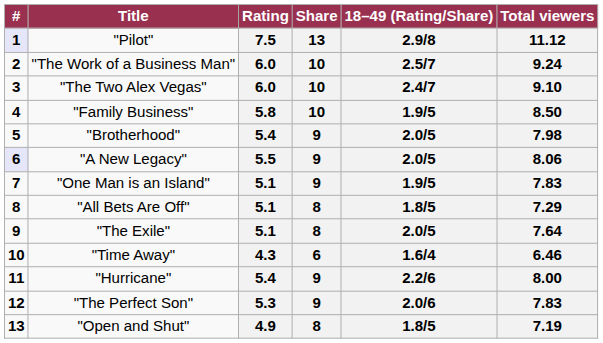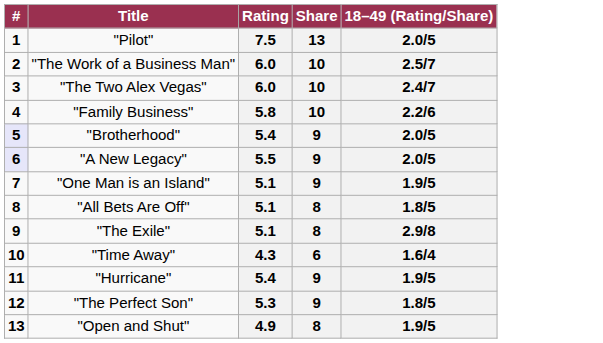 <table class="wikitable" style="text-align:center">
 <tr style="color:white">
 <th style="background-color:#9a3050">#</th>
 <th style="background-color:#9a3050">Title</th>
 <th style="background-color:#9a3050">Rating</th>
 <th style="background-color:#9a3050">Share</th>
 <th style="background-color:#9a3050">18–49 (Rating/Share)</th>
-<th style="background-color:#9a3050">Total viewers</th>
 </tr>
 <tr>
-<td style="background: lavender; text-align:center"><strong>1</strong></td>
+<td style="text-align:center"><strong>1</strong></td>
 <td>"Pilot"</td>
 <th style="text-align:center">7.5</th>
 <th style="text-align:center">13</th>
-<th style="text-align:center">2.9/8</th>
-<th style="text-align:center">11.12</th>
+<th style="text-align:center">2.0/5</th>
 </tr>
 <tr>
 <td style="text-align:center"><strong>2</strong></td>
 <td>"The Work of a Business Man"</td>
 <th style="text-align:center">6.0</th>
 <th style="text-align:center">10</th>
 <th style="text-align:center">2.5/7</th>
-<th style="text-align:center">9.24</th>
 </tr>
 <tr>
 <td style="text-align:center"><strong>3</strong></td>
 <td>"The Two Alex Vegas"</td>
 <th style="text-align:center">6.0</th>
 <th style="text-align:center">10</th>
 <th style="text-align:center">2.4/7</th>
-<th style="text-align:center">9.10</th>
 </tr>
 <tr>
 <td style="text-align:center"><strong>4</strong></td>
 <td>"Family Business"</td>
 <th style="text-align:center">5.8</th>
 <th style="text-align:center">10</th>
-<th style="text-align:center">1.9/5</th>
-<th style="text-align:center">8.50</th>
+<th style="text-align:center">2.2/6</th>
 </tr>
 <tr>
-<td style="text-align:center"><strong>5</strong></td>
+<td style="background: lavender; text-align:center"><strong>5</strong></td>
 <td>"Brotherhood"</td>
 <th style="text-align:center">5.4</th>
 <th style="text-align:center">9</th>
 <th style="text-align:center">2.0/5</th>
-<th style="text-align:center">7.98</th>
 </tr>
 <tr>
 <td style="background: lavender; text-align:center"><strong>6</strong></td>
 <td>"A New Legacy"</td>
 <th style="text-align:center">5.5</th>
 <th style="text-align:center">9</th>
 <th style="text-align:center">2.0/5</th>
-<th style="text-align:center">8.06</th>
 </tr>
 <tr>
 <td style="text-align:center"><strong>7</strong></td>
 <td>"One Man is an Island"</td>
 <th style="text-align:center">5.1</th>
 <th style="text-align:center">9</th>
 <th style="text-align:center">1.9/5</th>
-<th style="text-align:center">7.83</th>
 </tr>
 <tr>
 <td style="text-align:center"><strong>8</strong></td>
 <td>"All Bets Are Off"</td>
 <th style="text-align:center">5.1</th>
 <th style="text-align:center">8</th>
 <th style="text-align:center">1.8/5</th>
-<th style="text-align:center">7.29</th>
 </tr>
 <tr>
 <td style="text-align:center"><strong>9</strong></td>
 <td>"The Exile"</td>
 <th style="text-align:center">5.1</th>
 <th style="text-align:center">8</th>
-<th style="text-align:center">2.0/5</th>
-<th style="text-align:center">7.64</th>
+<th style="text-align:center">2.9/8</th>
 </tr>
 <tr>
 <td style="text-align:center"><strong>10</strong></td>
 <td>"Time Away"</td>
 <th style="text-align:center">4.3</th>
 <th style="text-align:center">6</th>
 <th style="text-align:center">1.6/4</th>
-<th style="text-align:center">6.46</th>
 </tr>
 <tr>
 <td style="text-align:center"><strong>11</strong></td>
 <td>"Hurricane"</td>
 <th style="text-align:center">5.4</th>
 <th style="text-align:center">9</th>
-<th style="text-align:center">2.2/6</th>
-<th style="text-align:center">8.00</th>
+<th style="text-align:center">1.9/5</th>
 </tr>
 <tr>
 <td style="text-align:center"><strong>12</strong></td>
 <td>"The Perfect Son"</td>
 <th style="text-align:center">5.3</th>
 <th style="text-align:center">9</th>
-<th style="text-align:center">2.0/6</th>
-<th style="text-align:center">7.83</th>
+<th style="text-align:center">1.8/5</th>
 </tr>
 <tr>
 <td style="text-align:center"><strong>13</strong></td>
 <td>"Open and Shut"</td>
 <th style="text-align:center">4.9</th>
 <th style="text-align:center">8</th>
-<th style="text-align:center">1.8/5</th>
-<th style="text-align:center">7.19</th>
+<th style="text-align:center">1.9/5</th>
 </tr>
 </table>
